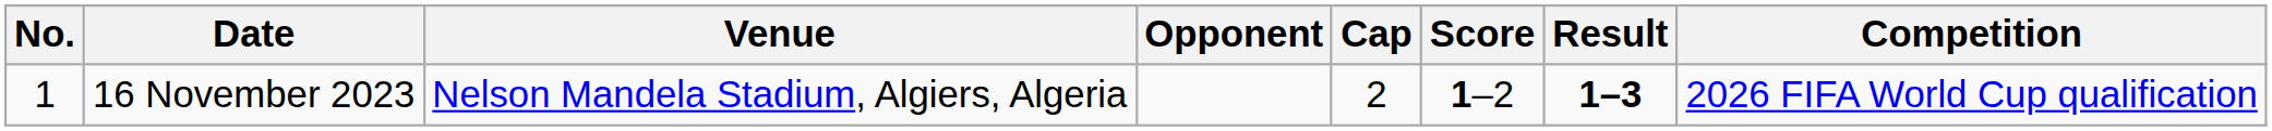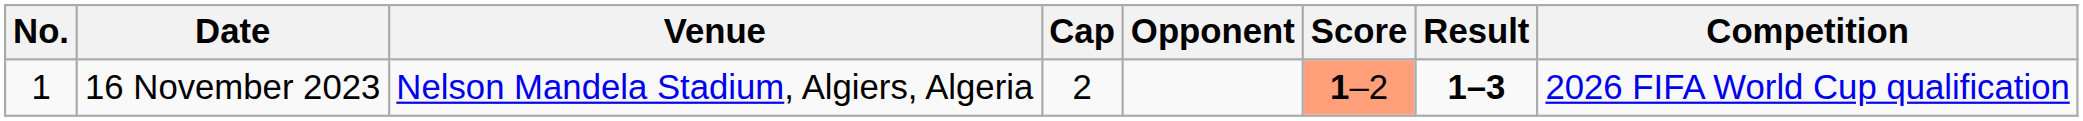 <table class="wikitable sortable">
 <tr>
 <th scope=col>No.</th>
 <th scope=col>Date</th>
 <th scope=col>Venue</th>
+<th scope=col>Cap</th>
 <th scope=col>Opponent</th>
-<th scope=col>Cap</th>
 <th scope=col>Score</th>
 <th scope=col>Result</th>
 <th scope=col>Competition</th>
 </tr>
 <tr>
 <td align=center>1</td>
 <td>16 November 2023</td>
 <td><a href='#'>Nelson Mandela Stadium</a>, Algiers, Algeria</td>
+<td align=center>2</td>
 <td></td>
-<td align=center>2</td>
-<td align=center><strong>1</strong>–2</td>
+<td align=center style="background: lightsalmon;"><strong>1</strong>–2</td>
 <td align=center><strong>1–3</strong></td>
 <td><a href='#'>2026 FIFA World Cup qualification</a></td>
 </tr>
 </table>
